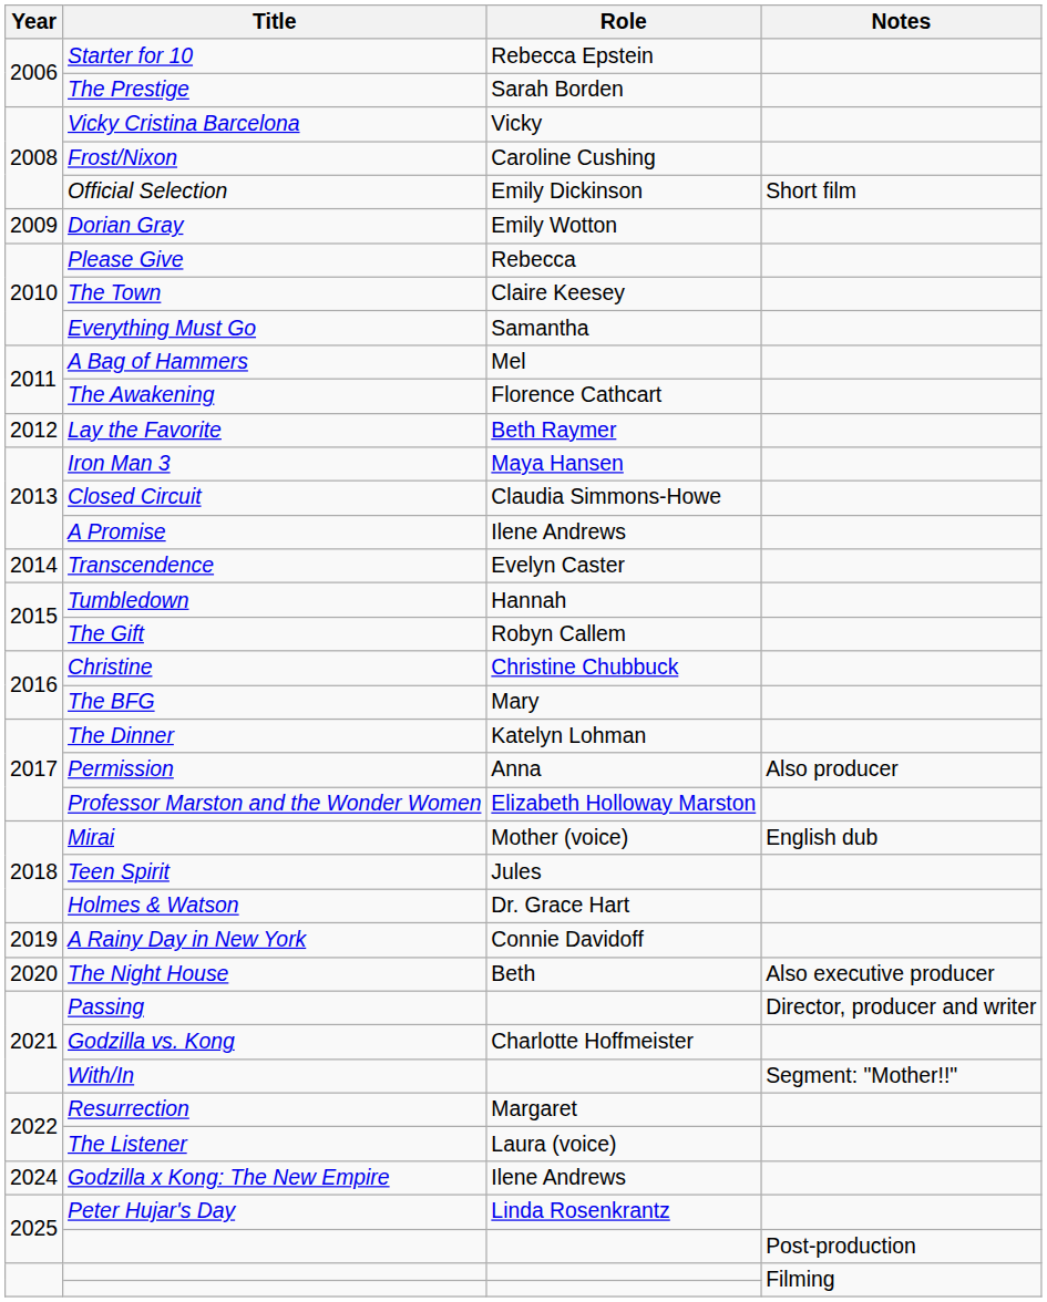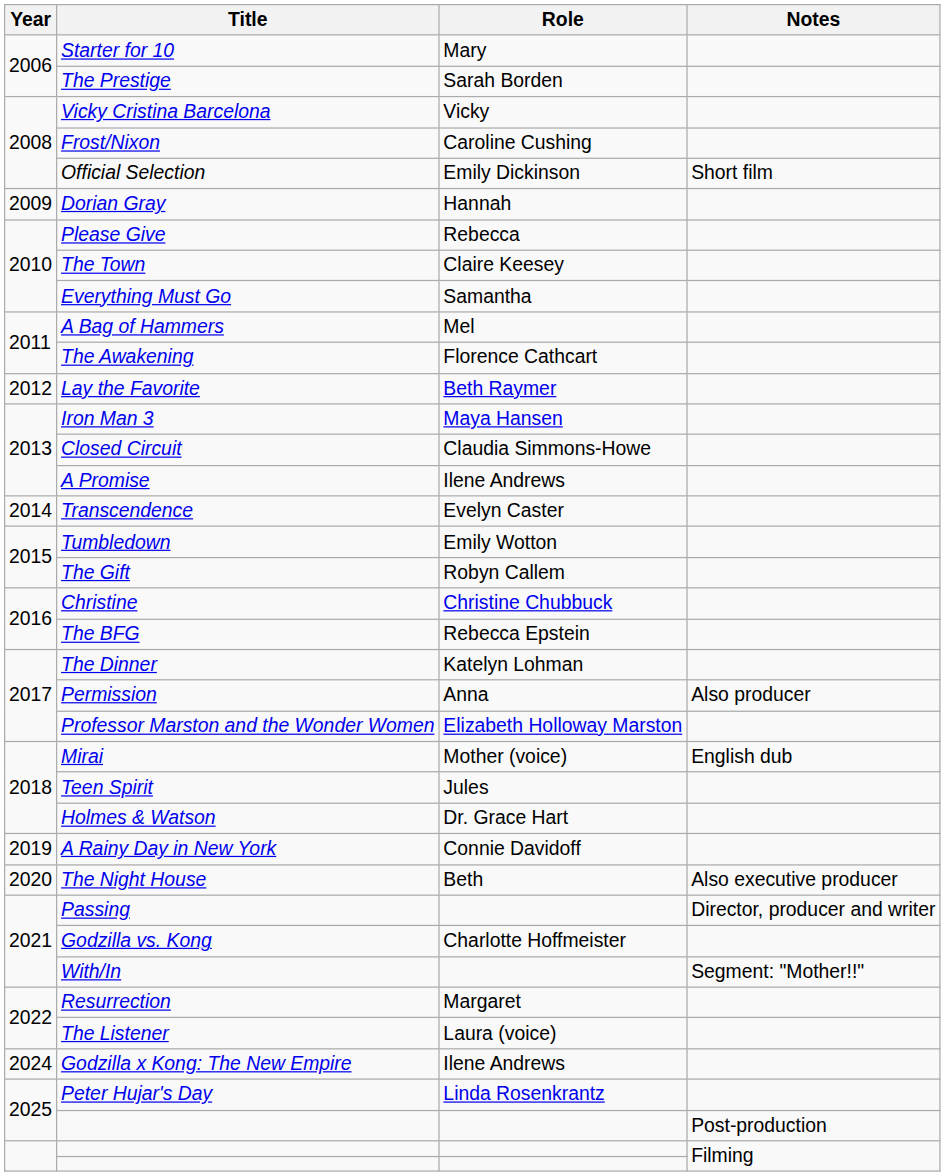 <table class="wikitable sortable">
 <tr>
 <th>Year</th>
 <th>Title</th>
 <th>Role</th>
 <th>Notes</th>
 </tr>
 <tr>
 <td rowspan=2>2006</td>
 <td><em><a href='#'>Starter for 10</a></em></td>
-<td>Rebecca Epstein</td>
+<td>Mary</td>
 <td></td>
 </tr>
 <tr>
 <td data-sort-value="Prestige, The"><em><a href='#'>The Prestige</a></em></td>
 <td>Sarah Borden</td>
 <td></td>
 </tr>
 <tr>
 <td rowspan=3>2008</td>
 <td><em><a href='#'>Vicky Cristina Barcelona</a></em></td>
 <td>Vicky</td>
 <td></td>
 </tr>
 <tr>
 <td><em><a href='#'>Frost/Nixon</a></em></td>
 <td>Caroline Cushing</td>
 <td></td>
 </tr>
 <tr>
 <td><em>Official Selection</em></td>
 <td>Emily Dickinson</td>
 <td>Short film</td>
 </tr>
 <tr>
 <td>2009</td>
 <td><em><a href='#'>Dorian Gray</a></em></td>
-<td>Emily Wotton</td>
+<td>Hannah</td>
 <td></td>
 </tr>
 <tr>
 <td rowspan=3>2010</td>
 <td><em><a href='#'>Please Give</a></em></td>
 <td>Rebecca</td>
 <td></td>
 </tr>
 <tr>
 <td data-sort-value="Town, The"><em><a href='#'>The Town</a></em></td>
 <td>Claire Keesey</td>
 <td></td>
 </tr>
 <tr>
 <td><em><a href='#'>Everything Must Go</a></em></td>
 <td>Samantha</td>
 <td></td>
 </tr>
 <tr>
 <td rowspan=2>2011</td>
 <td data-sort-value="Bag of Hammers, A"><em><a href='#'>A Bag of Hammers</a></em></td>
 <td>Mel</td>
 <td></td>
 </tr>
 <tr>
 <td data-sort-value="Awakening, The"><em><a href='#'>The Awakening</a></em></td>
 <td>Florence Cathcart</td>
 <td></td>
 </tr>
 <tr>
 <td>2012</td>
 <td><em><a href='#'>Lay the Favorite</a></em></td>
 <td><a href='#'>Beth Raymer</a></td>
 <td></td>
 </tr>
 <tr>
 <td rowspan=3>2013</td>
 <td><em><a href='#'>Iron Man 3</a></em></td>
 <td><a href='#'>Maya Hansen</a></td>
 <td></td>
 </tr>
 <tr>
 <td><em><a href='#'>Closed Circuit</a></em></td>
 <td>Claudia Simmons-Howe</td>
 <td></td>
 </tr>
 <tr>
 <td data-sort-value="Promise, A"><em><a href='#'>A Promise</a></em></td>
 <td>Ilene Andrews</td>
 <td></td>
 </tr>
 <tr>
 <td>2014</td>
 <td><em><a href='#'>Transcendence</a></em></td>
 <td>Evelyn Caster</td>
 <td></td>
 </tr>
 <tr>
 <td rowspan=2>2015</td>
 <td><em><a href='#'>Tumbledown</a></em></td>
-<td>Hannah</td>
+<td>Emily Wotton</td>
 <td></td>
 </tr>
 <tr>
 <td data-sort-value="Gift, The"><em><a href='#'>The Gift</a></em></td>
 <td>Robyn Callem</td>
 <td></td>
 </tr>
 <tr>
 <td rowspan=2>2016</td>
 <td><em><a href='#'>Christine</a></em></td>
 <td><a href='#'>Christine Chubbuck</a></td>
 <td></td>
 </tr>
 <tr>
 <td data-sort-value="BFG, The"><em><a href='#'>The BFG</a></em></td>
-<td>Mary</td>
+<td>Rebecca Epstein</td>
 <td></td>
 </tr>
 <tr>
 <td rowspan=3>2017</td>
 <td data-sort-value="Dinner, The"><em><a href='#'>The Dinner</a></em></td>
 <td>Katelyn Lohman</td>
 <td></td>
 </tr>
 <tr>
 <td><em><a href='#'>Permission</a></em></td>
 <td>Anna</td>
 <td>Also producer</td>
 </tr>
 <tr>
 <td><em><a href='#'>Professor Marston and the Wonder Women</a></em></td>
 <td><a href='#'>Elizabeth Holloway Marston</a></td>
 <td></td>
 </tr>
 <tr>
 <td rowspan=3>2018</td>
 <td><em><a href='#'>Mirai</a></em></td>
 <td>Mother (voice)</td>
 <td>English dub</td>
 </tr>
 <tr>
 <td><em><a href='#'>Teen Spirit</a></em></td>
 <td>Jules</td>
 <td></td>
 </tr>
 <tr>
 <td><em><a href='#'>Holmes & Watson</a></em></td>
 <td>Dr. Grace Hart</td>
 <td></td>
 </tr>
 <tr>
 <td>2019</td>
 <td data-sort-value="Rainy Day in New York, A"><em><a href='#'>A Rainy Day in New York</a></em></td>
 <td>Connie Davidoff</td>
 <td></td>
 </tr>
 <tr>
 <td>2020</td>
 <td data-sort-value="Night House, The"><em><a href='#'>The Night House</a></em></td>
 <td>Beth</td>
 <td>Also executive producer</td>
 </tr>
 <tr>
 <td rowspan=3>2021</td>
 <td><em><a href='#'>Passing</a></em></td>
 <td></td>
 <td>Director, producer and writer</td>
 </tr>
 <tr>
 <td><em><a href='#'>Godzilla vs. Kong</a></em></td>
 <td>Charlotte Hoffmeister</td>
 <td></td>
 </tr>
 <tr>
 <td><em><a href='#'>With/In</a></em></td>
 <td></td>
 <td>Segment: "Mother!!"</td>
 </tr>
 <tr>
 <td rowspan=2>2022</td>
 <td><em><a href='#'>Resurrection</a></em></td>
 <td>Margaret</td>
 <td></td>
 </tr>
 <tr>
 <td data-sort-value="Listener, The"><em><a href='#'>The Listener</a></em></td>
 <td>Laura (voice)</td>
 <td></td>
 </tr>
 <tr>
 <td>2024</td>
 <td><em><a href='#'>Godzilla x Kong: The New Empire</a></em></td>
 <td>Ilene Andrews</td>
 <td></td>
 </tr>
 <tr>
 <td rowspan=2>2025</td>
 <td><em><a href='#'>Peter Hujar's Day</a></em></td>
 <td><a href='#'>Linda Rosenkrantz</a></td>
 <td></td>
 </tr>
 <tr>
 <td></td>
 <td></td>
 <td>Post-production</td>
 </tr>
 <tr>
 <td rowspan="2"></td>
 <td></td>
 <td></td>
 <td rowspan="2">Filming</td>
 </tr>
 <tr>
 <td></td>
 <td></td>
 </tr>
 </table>
